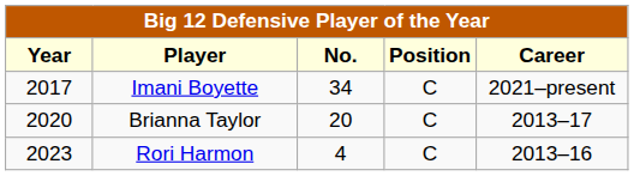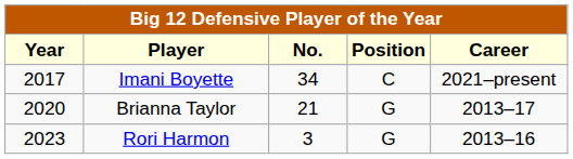 <table class="wikitable" style="text-align:center">
 <tr>
 <td colspan="5" style= "background: #BF5700; color:white"><strong>Big 12 Defensive Player of the Year</strong></td>
 </tr>
 <tr>
 <th style="width:60px; background: #ffffdd;">Year</th>
 <th style="width:150px; background: #ffffdd;">Player</th>
 <th style="width:60px; background: #ffffdd;">No.</th>
 <th style="width:60px; background: #ffffdd;">Position</th>
 <th style="width:110px; background: #ffffdd;">Career</th>
 </tr>
 <tr>
 <td>2017</td>
 <td><a href='#'>Imani Boyette</a></td>
 <td>34</td>
 <td>C</td>
 <td>2021–present</td>
 </tr>
 <tr>
 <td>2020</td>
 <td>Brianna Taylor</td>
-<td>20</td>
-<td>C</td>
+<td>21</td>
+<td>G</td>
 <td>2013–17</td>
 </tr>
 <tr>
 <td>2023</td>
 <td><a href='#'>Rori Harmon</a></td>
-<td>4</td>
-<td>C</td>
+<td>3</td>
+<td>G</td>
 <td>2013–16</td>
 </tr>
 </table>
